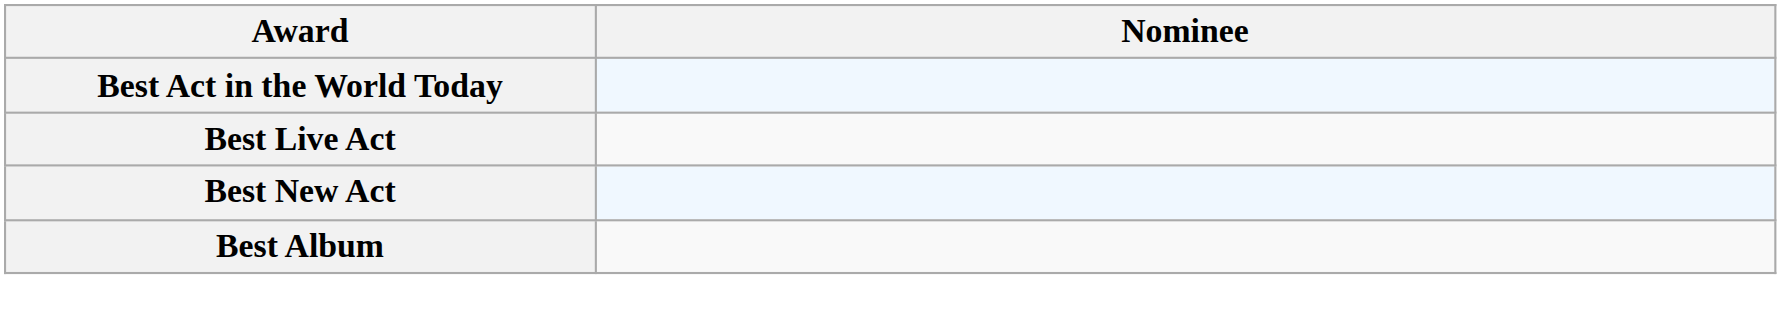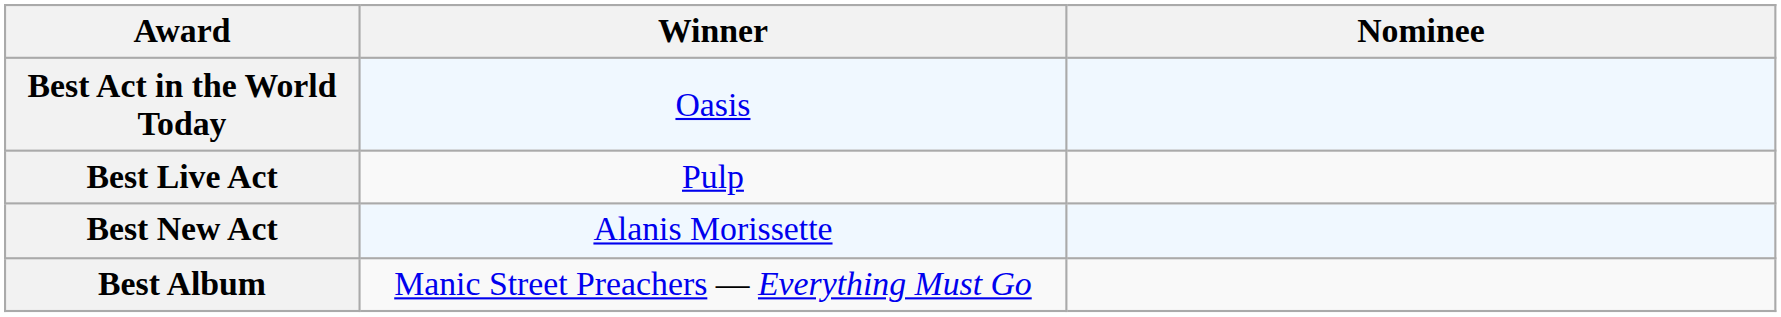 <table class="wikitable" rowspan=2 style="text-align: center; width:95%;">
 <tr>
 <th scope="col" style="width:10%;">Award</th>
+<th scope="col" style="width:20%;">Winner</th>
 <th scope="col" style="width:20%;">Nominee</th>
 </tr>
 <tr>
 <th scope="row" style="text-align:center">Best Act in the World Today</th>
+<td style="background:#F0F8FF"><a href='#'>Oasis</a></td>
 <td style="background:#F0F8FF; font-size: 85%;"></td>
 </tr>
 <tr>
 <th scope="row" style="text-align:center">Best Live Act</th>
+<td><a href='#'>Pulp</a></td>
 <td style="font-size: 85%;"></td>
 </tr>
 <tr>
 <th scope="row" style="text-align:center">Best New Act</th>
+<td style="background:#F0F8FF"><a href='#'>Alanis Morissette</a></td>
 <td style="background:#F0F8FF; font-size: 85%;"></td>
 </tr>
 <tr>
 <th scope="row" style="text-align:center">Best Album</th>
+<td><a href='#'>Manic Street Preachers</a> — <em><a href='#'>Everything Must Go</a></em></td>
 <td style="font-size: 85%;"></td>
 </tr>
 </table>
